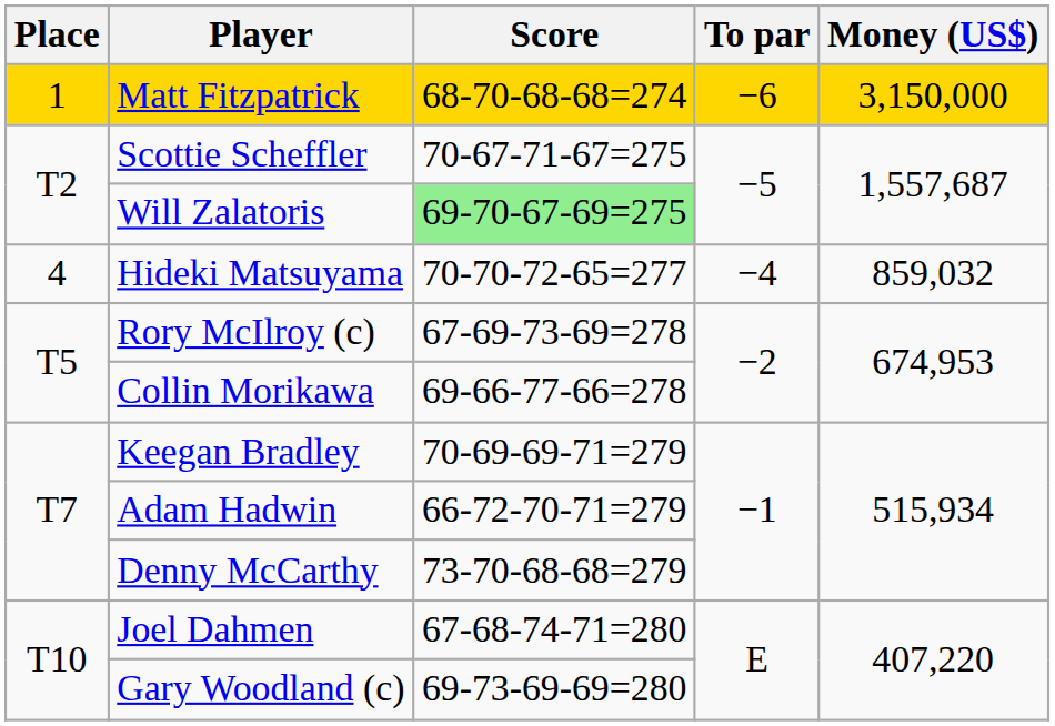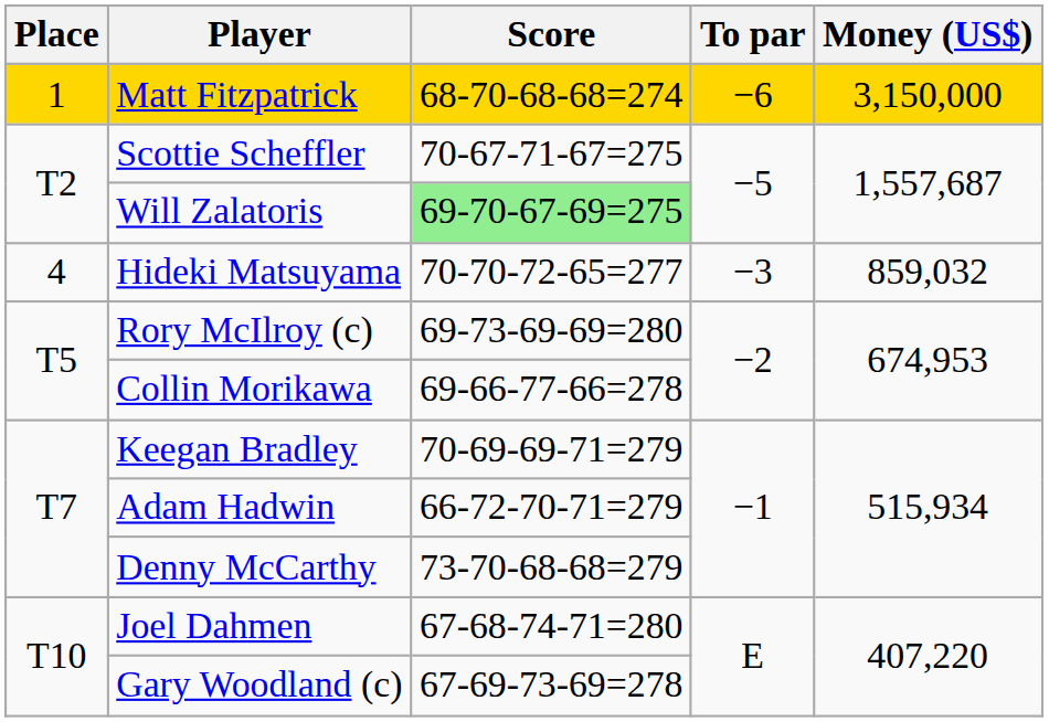 <table class="wikitable" style="width:40em;margin-bottom:0;">
 <tr>
 <th>Place</th>
 <th>Player</th>
 <th>Score</th>
 <th>To par</th>
 <th>Money (<a href='#'>US$</a>)</th>
 </tr>
 <tr style="background:gold">
 <td align=center>1</td>
 <td> <a href='#'>Matt Fitzpatrick</a></td>
 <td>68-70-68-68=274</td>
 <td align=center>−6</td>
 <td align=center>3,150,000</td>
 </tr>
 <tr>
 <td rowspan=2 align=center>T2</td>
 <td> <a href='#'>Scottie Scheffler</a></td>
 <td>70-67-71-67=275</td>
 <td rowspan=2 align=center>−5</td>
 <td rowspan=2 align=center>1,557,687</td>
 </tr>
 <tr>
 <td> <a href='#'>Will Zalatoris</a></td>
 <td style="background: lightgreen;">69-70-67-69=275</td>
 </tr>
 <tr>
 <td align=center>4</td>
 <td> <a href='#'>Hideki Matsuyama</a></td>
 <td>70-70-72-65=277</td>
-<td align=center>−4</td>
+<td align=center>−3</td>
 <td align=center>859,032</td>
 </tr>
 <tr>
 <td rowspan=2 align=center>T5</td>
 <td> <a href='#'>Rory McIlroy</a>  (c)</td>
-<td>67-69-73-69=278</td>
+<td>69-73-69-69=280</td>
 <td rowspan=2 align=center>−2</td>
 <td rowspan=2 align=center>674,953</td>
 </tr>
 <tr>
 <td> <a href='#'>Collin Morikawa</a></td>
 <td>69-66-77-66=278</td>
 </tr>
 <tr>
 <td rowspan=3 align=center>T7</td>
 <td> <a href='#'>Keegan Bradley</a></td>
 <td>70-69-69-71=279</td>
 <td rowspan=3 align=center>−1</td>
 <td rowspan=3 align=center>515,934</td>
 </tr>
 <tr>
 <td> <a href='#'>Adam Hadwin</a></td>
 <td>66-72-70-71=279</td>
 </tr>
 <tr>
 <td> <a href='#'>Denny McCarthy</a></td>
 <td>73-70-68-68=279</td>
 </tr>
 <tr>
 <td rowspan=2 align=center>T10</td>
 <td> <a href='#'>Joel Dahmen</a></td>
 <td>67-68-74-71=280</td>
 <td rowspan=2 align=center>E</td>
 <td rowspan=2 align=center>407,220</td>
 </tr>
 <tr>
 <td> <a href='#'>Gary Woodland</a> (c)</td>
-<td>69-73-69-69=280</td>
+<td>67-69-73-69=278</td>
 </tr>
 </table>
